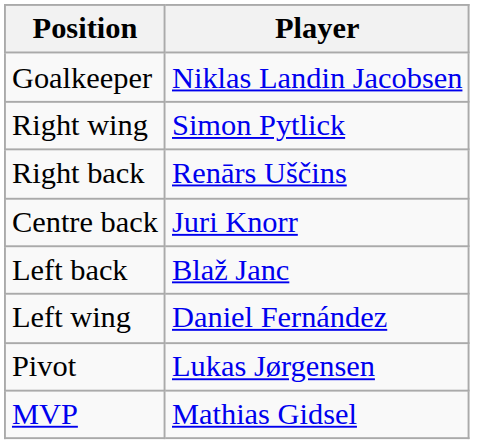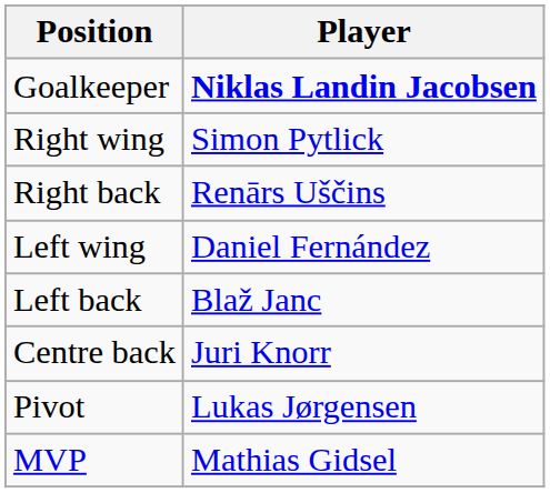 <table class="wikitable">
 <tr>
 <th>Position</th>
 <th>Player</th>
 </tr>
 <tr>
 <td>Goalkeeper</td>
-<td> <a href='#'>Niklas Landin Jacobsen</a></td>
+<td><strong> <a href='#'>Niklas Landin Jacobsen</a></strong></td>
 </tr>
 <tr>
 <td>Right wing</td>
 <td> <a href='#'>Simon Pytlick</a></td>
 </tr>
 <tr>
 <td>Right back</td>
 <td> <a href='#'>Renārs Uščins</a></td>
 </tr>
 <tr>
-<td>Centre back</td>
-<td> <a href='#'>Juri Knorr</a></td>
+<td>Left wing</td>
+<td> <a href='#'>Daniel Fernández</a></td>
 </tr>
 <tr>
 <td>Left back</td>
 <td> <a href='#'>Blaž Janc</a></td>
 </tr>
 <tr>
-<td>Left wing</td>
-<td> <a href='#'>Daniel Fernández</a></td>
+<td>Centre back</td>
+<td> <a href='#'>Juri Knorr</a></td>
 </tr>
 <tr>
 <td>Pivot</td>
 <td> <a href='#'>Lukas Jørgensen</a></td>
 </tr>
 <tr>
 <td><a href='#'>MVP</a></td>
 <td> <a href='#'>Mathias Gidsel</a></td>
 </tr>
 </table>
